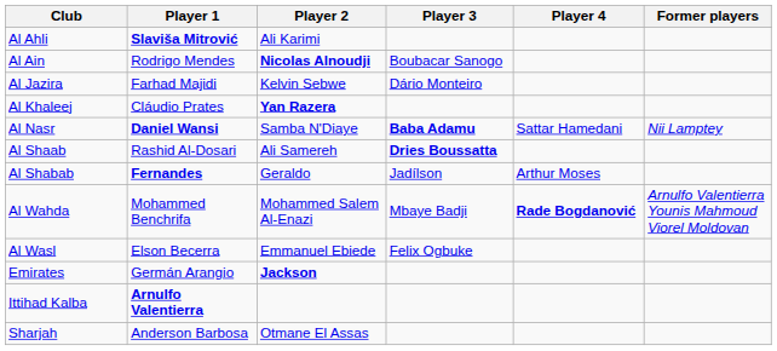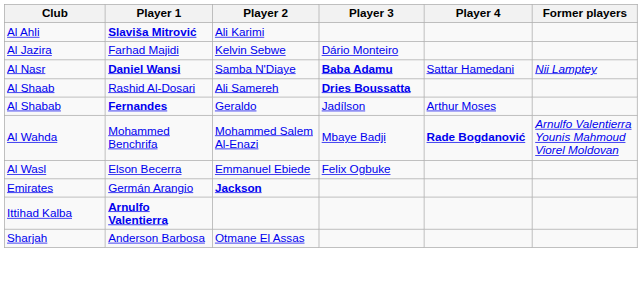 <table class="wikitable">
 <tr>
 <th width="170">Club</th>
 <th width="170">Player 1</th>
 <th width="170">Player 2</th>
 <th width="170">Player 3</th>
 <th width="170">Player 4</th>
 <th width="170">Former players</th>
 </tr>
 <tr>
 <td><a href='#'>Al Ahli</a></td>
 <td> <strong><a href='#'>Slaviša Mitrović</a></strong></td>
 <td> <a href='#'>Ali Karimi</a></td>
 <td></td>
 <td></td>
 <td></td>
 </tr>
 <tr>
-<td><a href='#'>Al Ain</a></td>
-<td> <a href='#'>Rodrigo Mendes</a></td>
-<td> <strong><a href='#'>Nicolas Alnoudji</a></strong></td>
-<td> <a href='#'>Boubacar Sanogo</a></td>
-<td></td>
-<td></td>
-</tr>
-<tr>
 <td><a href='#'>Al Jazira</a></td>
 <td> <a href='#'>Farhad Majidi</a></td>
 <td> <a href='#'>Kelvin Sebwe</a></td>
 <td> <a href='#'>Dário Monteiro</a></td>
-<td></td>
-<td></td>
-</tr>
-<tr>
-<td><a href='#'>Al Khaleej</a></td>
-<td> <a href='#'>Cláudio Prates</a></td>
-<td> <strong><a href='#'>Yan Razera</a></strong></td>
-<td></td>
 <td></td>
 <td></td>
 </tr>
 <tr>
 <td><a href='#'>Al Nasr</a></td>
 <td> <strong><a href='#'>Daniel Wansi</a></strong></td>
 <td> <a href='#'>Samba N'Diaye</a></td>
 <td> <strong><a href='#'>Baba Adamu</a></strong></td>
 <td> <a href='#'>Sattar Hamedani</a></td>
 <td> <em><a href='#'>Nii Lamptey</a></em></td>
 </tr>
 <tr>
 <td><a href='#'>Al Shaab</a></td>
 <td> <a href='#'>Rashid Al-Dosari</a></td>
 <td> <a href='#'>Ali Samereh</a></td>
 <td> <strong><a href='#'>Dries Boussatta</a></strong></td>
 <td></td>
 <td></td>
 </tr>
 <tr>
 <td><a href='#'>Al Shabab</a></td>
 <td> <strong><a href='#'>Fernandes</a></strong></td>
 <td> <a href='#'>Geraldo</a></td>
 <td> <a href='#'>Jadílson</a></td>
 <td> <a href='#'>Arthur Moses</a></td>
 <td></td>
 </tr>
 <tr>
 <td><a href='#'>Al Wahda</a></td>
 <td> <a href='#'>Mohammed Benchrifa</a></td>
 <td> <a href='#'>Mohammed Salem Al-Enazi</a></td>
 <td> <a href='#'>Mbaye Badji</a></td>
 <td> <strong><a href='#'>Rade Bogdanović</a></strong></td>
 <td> <em><a href='#'>Arnulfo Valentierra</a></em><br> <em><a href='#'>Younis Mahmoud</a></em><br> <em><a href='#'>Viorel Moldovan</a></em></td>
 </tr>
 <tr>
 <td><a href='#'>Al Wasl</a></td>
 <td> <a href='#'>Elson Becerra</a></td>
 <td> <a href='#'>Emmanuel Ebiede</a></td>
 <td> <a href='#'>Felix Ogbuke</a></td>
 <td></td>
 <td></td>
 </tr>
 <tr>
 <td><a href='#'>Emirates</a></td>
 <td> <a href='#'>Germán Arangio</a></td>
 <td> <strong><a href='#'>Jackson</a></strong></td>
 <td></td>
 <td></td>
 <td></td>
 </tr>
 <tr>
 <td><a href='#'>Ittihad Kalba</a></td>
 <td> <strong><a href='#'>Arnulfo Valentierra</a></strong></td>
 <td></td>
 <td></td>
 <td></td>
 <td></td>
 </tr>
 <tr>
 <td><a href='#'>Sharjah</a></td>
 <td> <a href='#'>Anderson Barbosa</a></td>
 <td> <a href='#'>Otmane El Assas</a></td>
 <td></td>
 <td></td>
 <td></td>
 </tr>
 </table>
